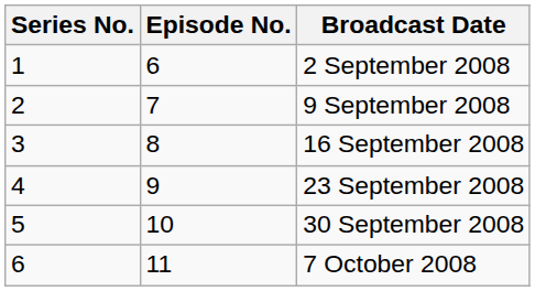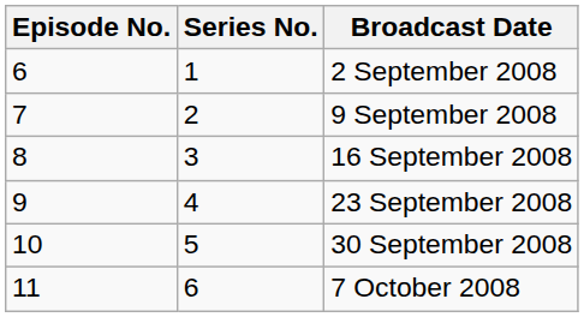 <table class="wikitable">
 <tr>
+<th>Episode No.</th>
 <th>Series No.</th>
-<th>Episode No.</th>
 <th>Broadcast Date</th>
 </tr>
 <tr>
+<td>6</td>
 <td>1</td>
-<td>6</td>
 <td>2 September 2008</td>
 </tr>
 <tr>
+<td>7</td>
 <td>2</td>
-<td>7</td>
 <td>9 September 2008</td>
 </tr>
 <tr>
+<td>8</td>
 <td>3</td>
-<td>8</td>
 <td>16 September 2008</td>
 </tr>
 <tr>
+<td>9</td>
 <td>4</td>
-<td>9</td>
 <td>23 September 2008</td>
 </tr>
 <tr>
+<td>10</td>
 <td>5</td>
-<td>10</td>
 <td>30 September 2008</td>
 </tr>
 <tr>
+<td>11</td>
 <td>6</td>
-<td>11</td>
 <td>7 October 2008</td>
 </tr>
 </table>
